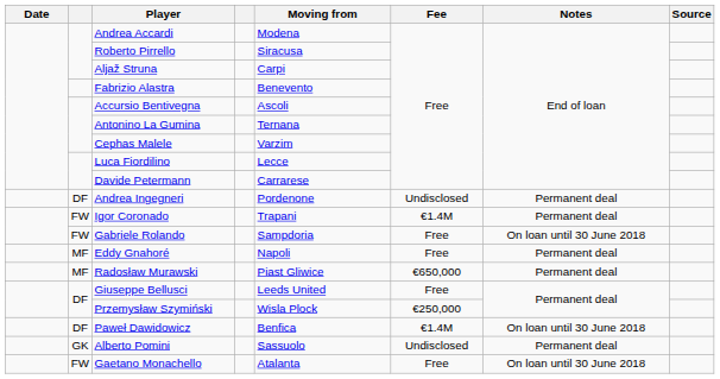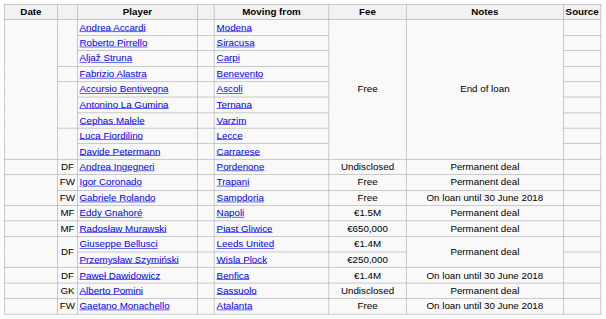 <table class="wikitable sortable">
 <tr>
 <th style="width:80px;">Date</th>
 <th style="width:20px;"></th>
 <th style="width:190px;">Player</th>
 <th style="width:20px;"></th>
 <th style="width:180px;">Moving from</th>
 <th style="width:120px;" class="unsortable">Fee</th>
 <th style="width:250px;" class="unsortable">Notes</th>
 <th style="width:20px;">Source</th>
 </tr>
 <tr>
 <td rowspan="9"></td>
 <td rowspan="3" align=center></td>
 <td> <a href='#'>Andrea Accardi</a></td>
 <td align=center></td>
 <td> <a href='#'>Modena</a></td>
 <td rowspan="9" align=center>Free</td>
 <td rowspan="9" align=center>End of loan</td>
 <td></td>
 </tr>
 <tr>
 <td> <a href='#'>Roberto Pirrello</a></td>
 <td align=center></td>
 <td> <a href='#'>Siracusa</a></td>
 <td></td>
 </tr>
 <tr>
 <td> <a href='#'>Aljaž Struna</a></td>
 <td align=center></td>
 <td> <a href='#'>Carpi</a></td>
 <td></td>
 </tr>
 <tr>
 <td align=center></td>
 <td> <a href='#'>Fabrizio Alastra</a></td>
 <td align=center></td>
 <td> <a href='#'>Benevento</a></td>
 <td></td>
 </tr>
 <tr>
 <td rowspan="3" align="center"></td>
 <td> <a href='#'>Accursio Bentivegna</a></td>
 <td align=center></td>
 <td> <a href='#'>Ascoli</a></td>
 <td></td>
 </tr>
 <tr>
 <td> <a href='#'>Antonino La Gumina</a></td>
 <td align=center></td>
 <td> <a href='#'>Ternana</a></td>
 <td></td>
 </tr>
 <tr>
 <td> <a href='#'>Cephas Malele</a></td>
 <td align=center></td>
 <td> <a href='#'>Varzim</a></td>
 <td></td>
 </tr>
 <tr>
 <td rowspan="2" align="center" align=center></td>
 <td> <a href='#'>Luca Fiordilino</a></td>
 <td align=center></td>
 <td> <a href='#'>Lecce</a></td>
 <td></td>
 </tr>
 <tr>
 <td> <a href='#'>Davide Petermann</a></td>
 <td align=center></td>
 <td> <a href='#'>Carrarese</a></td>
 <td></td>
 </tr>
 <tr>
 <td></td>
 <td align=center>DF</td>
 <td> <a href='#'>Andrea Ingegneri</a></td>
 <td align=center></td>
 <td> <a href='#'>Pordenone</a></td>
 <td align=center>Undisclosed</td>
 <td align=center>Permanent deal</td>
 <td></td>
 </tr>
 <tr>
 <td rowspan="2"></td>
 <td align=center>FW</td>
 <td> <a href='#'>Igor Coronado</a></td>
 <td align=center></td>
 <td> <a href='#'>Trapani</a></td>
-<td align=center>€1.4M</td>
+<td align=center>Free</td>
 <td align=center>Permanent deal</td>
 <td></td>
 </tr>
 <tr>
 <td align=center>FW</td>
 <td> <a href='#'>Gabriele Rolando</a></td>
 <td align=center></td>
 <td> <a href='#'>Sampdoria</a></td>
 <td align=center>Free</td>
 <td align=center>On loan until 30 June 2018</td>
 <td></td>
 </tr>
 <tr>
 <td></td>
 <td align=center>MF</td>
 <td> <a href='#'>Eddy Gnahoré</a></td>
 <td align=center></td>
 <td> <a href='#'>Napoli</a></td>
-<td align=center>Free</td>
+<td align=center>€1.5M</td>
 <td align=center>Permanent deal</td>
 <td></td>
 </tr>
 <tr>
 <td></td>
 <td align=center>MF</td>
 <td> <a href='#'>Radosław Murawski</a></td>
 <td align=center></td>
 <td> <a href='#'>Piast Gliwice</a></td>
 <td align=center>€650,000</td>
 <td align=center>Permanent deal</td>
 <td></td>
 </tr>
 <tr>
 <td rowspan="2"></td>
 <td rowspan="2" align="center" align=center>DF</td>
 <td> <a href='#'>Giuseppe Bellusci</a></td>
 <td align=center></td>
 <td> <a href='#'>Leeds United</a></td>
-<td align=center>Free</td>
+<td align=center>€1.4M</td>
 <td rowspan="2" align=center>Permanent deal</td>
 <td></td>
 </tr>
 <tr>
 <td> <a href='#'>Przemysław Szymiński</a></td>
 <td align=center></td>
 <td> <a href='#'>Wisla Plock</a></td>
 <td align=center>€250,000</td>
 <td></td>
 </tr>
 <tr>
 <td></td>
 <td align=center>DF</td>
 <td> <a href='#'>Paweł Dawidowicz</a></td>
 <td align=center></td>
 <td> <a href='#'>Benfica</a></td>
 <td align=center>€1.4M</td>
 <td align=center>On loan until 30 June 2018</td>
 <td></td>
 </tr>
 <tr>
 <td></td>
 <td align=center>GK</td>
 <td> <a href='#'>Alberto Pomini</a></td>
 <td align=center></td>
 <td> <a href='#'>Sassuolo</a></td>
 <td align=center>Undisclosed</td>
 <td align=center>Permanent deal</td>
 <td></td>
 </tr>
 <tr>
 <td></td>
 <td align=center>FW</td>
 <td> <a href='#'>Gaetano Monachello</a></td>
 <td align=center></td>
 <td> <a href='#'>Atalanta</a></td>
 <td align=center>Free</td>
 <td align=center>On loan until 30 June 2018</td>
 <td></td>
 </tr>
 </table>
